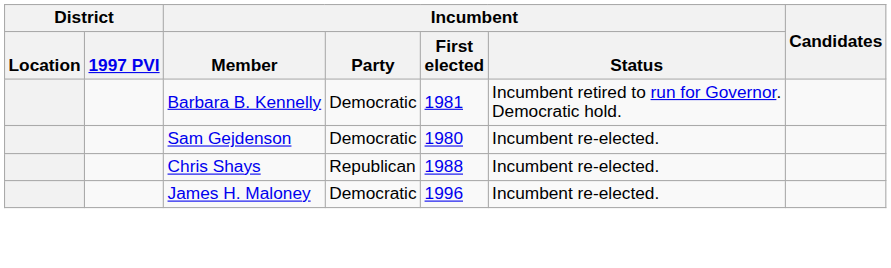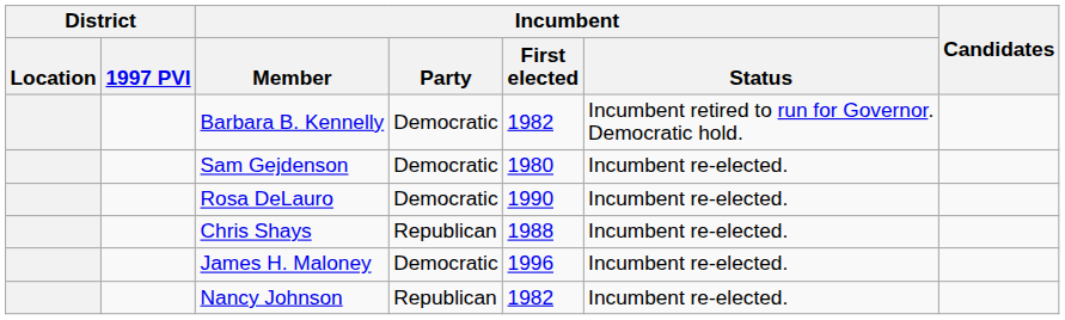 <table class="wikitable sortable">
 <tr>
 <th colspan=2>District</th>
 <th colspan=4>Incumbent</th>
 <th rowspan=2 class="unsortable">Candidates</th>
 </tr>
 <tr valign=bottom>
 <th>Location</th>
 <th><a href='#'>1997 PVI</a></th>
 <th>Member</th>
 <th>Party</th>
 <th>First<br>elected</th>
 <th>Status</th>
 </tr>
 <tr>
 <th></th>
 <td></td>
 <td><a href='#'>Barbara B. Kennelly</a></td>
 <td>Democratic</td>
-<td><a href='#'>1981</a></td>
+<td><a href='#'>1982</a></td>
 <td>Incumbent retired to <a href='#'>run for Governor</a>.<br>Democratic hold.</td>
 <td nowrap></td>
 </tr>
 <tr>
 <th></th>
 <td></td>
 <td><a href='#'>Sam Gejdenson</a></td>
 <td>Democratic</td>
 <td><a href='#'>1980</a></td>
 <td>Incumbent re-elected.</td>
 <td nowrap></td>
+</tr>
+<tr>
+<th></th>
+<td></td>
+<td><a href='#'>Rosa DeLauro</a></td>
+<td>Democratic</td>
+<td><a href='#'>1990</a></td>
+<td>Incumbent re-elected.</td>
+<td nowrap><br></td>
 </tr>
 <tr>
 <th></th>
 <td></td>
 <td><a href='#'>Chris Shays</a></td>
 <td>Republican</td>
 <td><a href='#'>1988</a></td>
 <td>Incumbent re-elected.</td>
 <td nowrap></td>
 </tr>
 <tr>
 <th></th>
 <td></td>
 <td><a href='#'>James H. Maloney</a></td>
 <td>Democratic</td>
 <td><a href='#'>1996</a></td>
 <td>Incumbent re-elected.</td>
 <td nowrap></td>
 </tr>
+<tr>
+<th></th>
+<td></td>
+<td><a href='#'>Nancy Johnson</a></td>
+<td>Republican</td>
+<td><a href='#'>1982</a></td>
+<td>Incumbent re-elected.</td>
+<td nowrap></td>
+</tr>
 </table>
